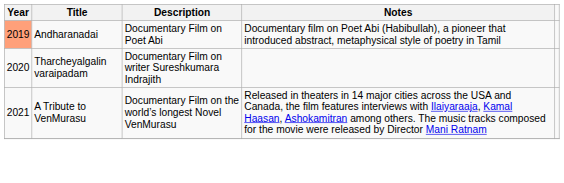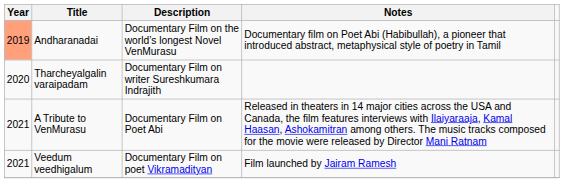 <table class="wikitable sortable">
 <tr>
 <th class="sortable">Year</th>
 <th class="sortable">Title</th>
 <th class="sortable">Description</th>
 <th class="sortable">Notes</th>
 </tr>
 <tr>
 <td style="background: lightsalmon;">2019</td>
 <td>Andharanadai</td>
-<td>Documentary Film on Poet Abi</td>
+<td>Documentary Film on the world’s longest Novel VenMurasu</td>
 <td>Documentary film on Poet Abi (Habibullah), a pioneer that introduced abstract, metaphysical style of poetry in Tamil</td>
 <td></td>
 </tr>
 <tr>
 <td>2020</td>
 <td>Tharcheyalgalin varaipadam</td>
 <td>Documentary Film on writer Sureshkumara Indrajith</td>
 <td></td>
 </tr>
 <tr>
 <td>2021</td>
 <td>A Tribute to VenMurasu</td>
-<td>Documentary Film on the world’s longest Novel VenMurasu</td>
+<td>Documentary Film on Poet Abi</td>
 <td>Released in theaters in 14 major cities across the USA and Canada, the film features interviews with <a href='#'>Ilaiyaraaja</a>, <a href='#'>Kamal Haasan</a>, <a href='#'>Ashokamitran</a> among others. The music tracks composed for the movie were released by Director <a href='#'>Mani Ratnam</a></td>
+<td></td>
+</tr>
+<tr>
+<td>2021</td>
+<td>Veedum veedhigalum</td>
+<td>Documentary Film on poet <a href='#'>Vikramadityan</a></td>
+<td>Film launched by <a href='#'>Jairam Ramesh </a></td>
 <td></td>
 </tr>
 <tr>
 </tr>
 </table>
